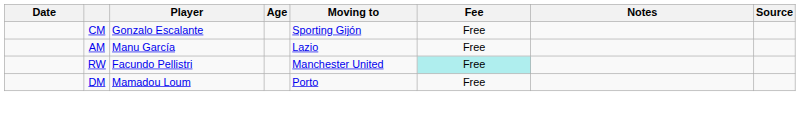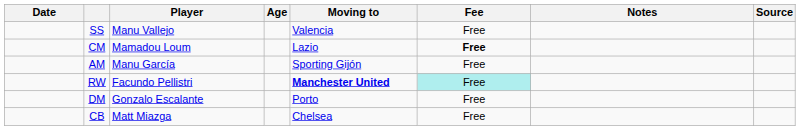 <table class="wikitable sortable">
 <tr>
 <th style="width:110px">Date</th>
 <th style="width:30px"></th>
 <th style="width:220px">Player</th>
 <th style="width:20px">Age</th>
 <th style="width:180px">Moving to</th>
 <th style="width:160px">Fee</th>
 <th style="width:320px" class="unsortable">Notes</th>
 <th style="width:35px">Source</th>
 </tr>
 <tr>
 <td></td>
+<td align="center"><a href='#'>SS</a></td>
+<td> <a href='#'>Manu Vallejo</a></td>
+<td align="center"></td>
+<td> <a href='#'>Valencia</a></td>
+<td align="center">Free</td>
+<td align="center"></td>
+<td></td>
+</tr>
+<tr>
+<td></td>
 <td align="center"><a href='#'>CM</a></td>
-<td> <a href='#'>Gonzalo Escalante</a></td>
+<td> <a href='#'>Mamadou Loum</a></td>
 <td align="center"></td>
-<td> <a href='#'>Sporting Gijón</a></td>
-<td align="center">Free</td>
+<td> <a href='#'>Lazio</a></td>
+<td align="center"><strong>Free</strong></td>
 <td align="center"></td>
 <td></td>
 </tr>
 <tr>
 <td></td>
 <td align="center"><a href='#'>AM</a></td>
 <td> <a href='#'>Manu García</a></td>
 <td align="center"></td>
-<td> <a href='#'>Lazio</a></td>
+<td> <a href='#'>Sporting Gijón</a></td>
 <td align="center">Free</td>
 <td align="center"></td>
 <td></td>
 </tr>
 <tr>
 <td></td>
 <td align="center"><a href='#'>RW</a></td>
 <td> <a href='#'>Facundo Pellistri</a></td>
 <td align="center"></td>
-<td> <a href='#'>Manchester United</a></td>
+<td><strong> <a href='#'>Manchester United</a></strong></td>
 <td align="center" style="background: paleturquoise;">Free</td>
 <td align="center"></td>
 <td></td>
 </tr>
 <tr>
 <td></td>
 <td align="center"><a href='#'>DM</a></td>
-<td> <a href='#'>Mamadou Loum</a></td>
+<td> <a href='#'>Gonzalo Escalante</a></td>
 <td align="center"></td>
 <td> <a href='#'>Porto</a></td>
 <td align="center">Free</td>
 <td align="center"></td>
 <td></td>
 </tr>
+<tr>
+<td></td>
+<td align="center"><a href='#'>CB</a></td>
+<td> <a href='#'>Matt Miazga</a></td>
+<td align="center"></td>
+<td> <a href='#'>Chelsea</a></td>
+<td align="center">Free</td>
+<td align="center"></td>
+<td></td>
+</tr>
 </table>
